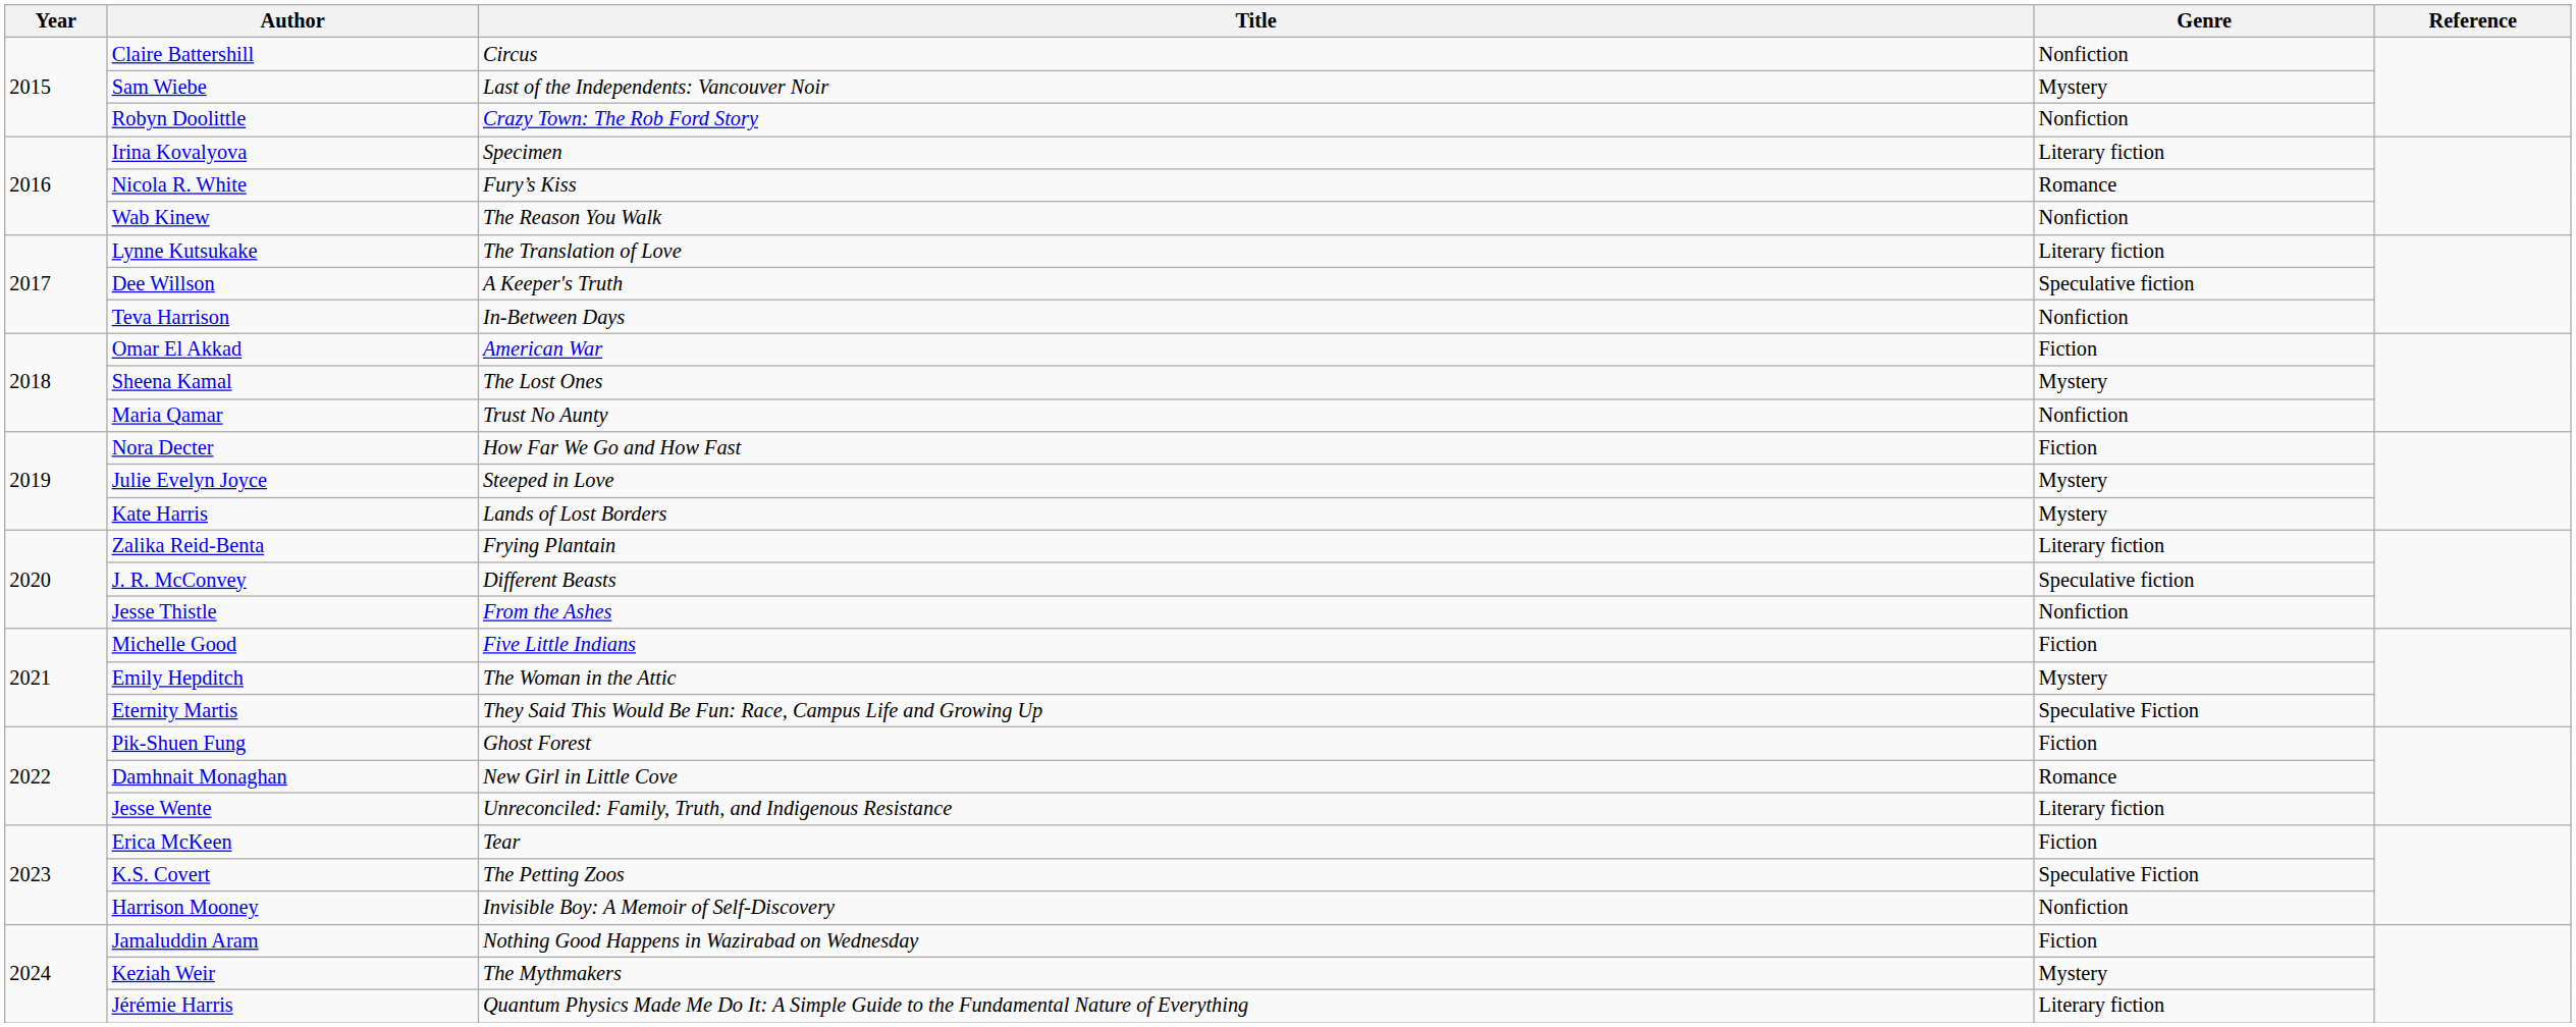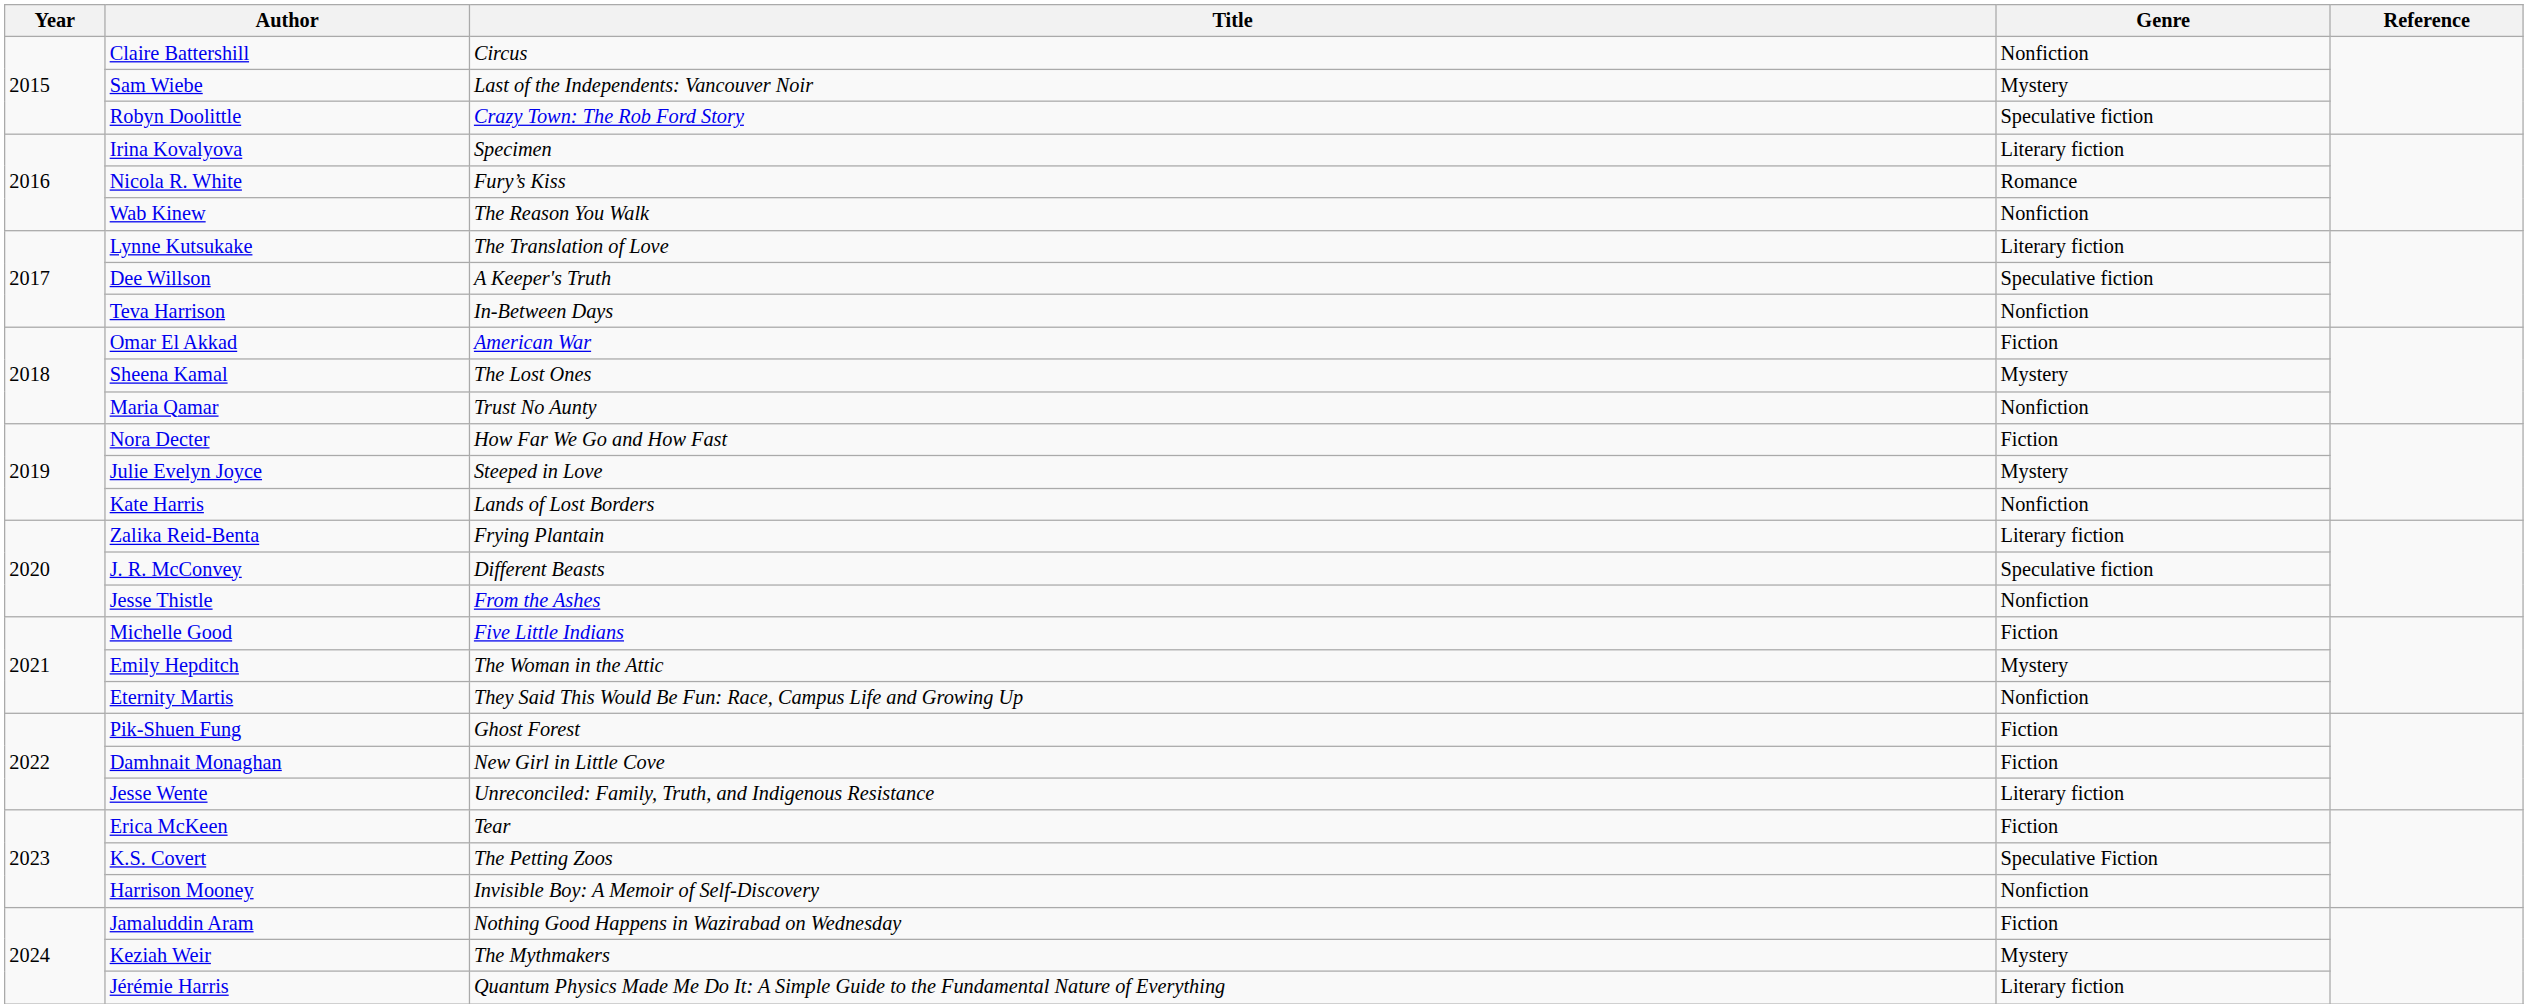 <table class="wikitable" width=100%>
 <tr>
 <th>Year</th>
 <th>Author</th>
 <th>Title</th>
 <th>Genre</th>
 <th>Reference</th>
 </tr>
 <tr>
 <td rowspan=3>2015</td>
 <td><a href='#'>Claire Battershill</a></td>
 <td><em>Circus</em></td>
 <td>Nonfiction</td>
 <td rowspan=3></td>
 </tr>
 <tr>
 <td><a href='#'>Sam Wiebe</a></td>
 <td><em>Last of the Independents: Vancouver Noir</em></td>
 <td>Mystery</td>
 </tr>
 <tr>
 <td><a href='#'>Robyn Doolittle</a></td>
 <td><em><a href='#'>Crazy Town: The Rob Ford Story</a></em></td>
-<td>Nonfiction</td>
+<td>Speculative fiction</td>
 </tr>
 <tr>
 <td rowspan=3>2016</td>
 <td><a href='#'>Irina Kovalyova</a></td>
 <td><em>Specimen</em></td>
 <td>Literary fiction</td>
 <td rowspan=3></td>
 </tr>
 <tr>
 <td><a href='#'>Nicola R. White</a></td>
 <td><em>Fury’s Kiss</em></td>
 <td>Romance</td>
 </tr>
 <tr>
 <td><a href='#'>Wab Kinew</a></td>
 <td><em>The Reason You Walk</em></td>
 <td>Nonfiction</td>
 </tr>
 <tr>
 <td rowspan=3>2017</td>
 <td><a href='#'>Lynne Kutsukake</a></td>
 <td><em>The Translation of Love</em></td>
 <td>Literary fiction</td>
 <td rowspan=3></td>
 </tr>
 <tr>
 <td><a href='#'>Dee Willson</a></td>
 <td><em>A Keeper's Truth</em></td>
 <td>Speculative fiction</td>
 </tr>
 <tr>
 <td><a href='#'>Teva Harrison</a></td>
 <td><em>In-Between Days</em></td>
 <td>Nonfiction</td>
 </tr>
 <tr>
 <td rowspan=3>2018</td>
 <td><a href='#'>Omar El Akkad</a></td>
 <td><em><a href='#'>American War</a></em></td>
 <td>Fiction</td>
 <td rowspan=3></td>
 </tr>
 <tr>
 <td><a href='#'>Sheena Kamal</a></td>
 <td><em>The Lost Ones</em></td>
 <td>Mystery</td>
 </tr>
 <tr>
 <td><a href='#'>Maria Qamar</a></td>
 <td><em>Trust No Aunty</em></td>
 <td>Nonfiction</td>
 </tr>
 <tr>
 <td rowspan=3>2019</td>
 <td><a href='#'>Nora Decter</a></td>
 <td><em>How Far We Go and How Fast</em></td>
 <td>Fiction</td>
 <td rowspan=3></td>
 </tr>
 <tr>
 <td><a href='#'>Julie Evelyn Joyce</a></td>
 <td><em>Steeped in Love</em></td>
 <td>Mystery</td>
 </tr>
 <tr>
 <td><a href='#'>Kate Harris</a></td>
 <td><em>Lands of Lost Borders</em></td>
-<td>Mystery</td>
+<td>Nonfiction</td>
 </tr>
 <tr>
 <td rowspan=3>2020</td>
 <td><a href='#'>Zalika Reid-Benta</a></td>
 <td><em>Frying Plantain</em></td>
 <td>Literary fiction</td>
 <td rowspan=3></td>
 </tr>
 <tr>
 <td><a href='#'>J. R. McConvey</a></td>
 <td><em>Different Beasts</em></td>
 <td>Speculative fiction</td>
 </tr>
 <tr>
 <td><a href='#'>Jesse Thistle</a></td>
 <td><em><a href='#'>From the Ashes</a></em></td>
 <td>Nonfiction</td>
 </tr>
 <tr>
 <td rowspan=3>2021</td>
 <td><a href='#'>Michelle Good</a></td>
 <td><em><a href='#'>Five Little Indians</a></em></td>
 <td>Fiction</td>
 <td rowspan=3></td>
 </tr>
 <tr>
 <td><a href='#'>Emily Hepditch</a></td>
 <td><em>The Woman in the Attic</em></td>
 <td>Mystery</td>
 </tr>
 <tr>
 <td><a href='#'>Eternity Martis</a></td>
 <td><em>They Said This Would Be Fun: Race, Campus Life and Growing Up</em></td>
-<td>Speculative Fiction</td>
+<td>Nonfiction</td>
 </tr>
 <tr>
 <td rowspan=3>2022</td>
 <td><a href='#'>Pik-Shuen Fung</a></td>
 <td><em>Ghost Forest</em></td>
 <td>Fiction</td>
 <td rowspan=3></td>
 </tr>
 <tr>
 <td><a href='#'>Damhnait Monaghan</a></td>
 <td><em>New Girl in Little Cove</em></td>
-<td>Romance</td>
+<td>Fiction</td>
 </tr>
 <tr>
 <td><a href='#'>Jesse Wente</a></td>
 <td><em>Unreconciled: Family, Truth, and Indigenous Resistance</em></td>
 <td>Literary fiction</td>
 </tr>
 <tr>
 <td rowspan=3>2023</td>
 <td><a href='#'>Erica McKeen</a></td>
 <td><em>Tear</em></td>
 <td>Fiction</td>
 <td rowspan=3></td>
 </tr>
 <tr>
 <td><a href='#'>K.S. Covert</a></td>
 <td><em>The Petting Zoos</em></td>
 <td>Speculative Fiction</td>
 </tr>
 <tr>
 <td><a href='#'>Harrison Mooney</a></td>
 <td><em>Invisible Boy: A Memoir of Self-Discovery</em></td>
 <td>Nonfiction</td>
 </tr>
 <tr>
 <td rowspan=3>2024</td>
 <td><a href='#'>Jamaluddin Aram</a></td>
 <td><em>Nothing Good Happens in Wazirabad on Wednesday</em></td>
 <td>Fiction</td>
 <td rowspan=3></td>
 </tr>
 <tr>
 <td><a href='#'>Keziah Weir</a></td>
 <td><em>The Mythmakers</em></td>
 <td>Mystery</td>
 </tr>
 <tr>
 <td><a href='#'>Jérémie Harris</a></td>
 <td><em>Quantum Physics Made Me Do It: A Simple Guide to the Fundamental Nature of Everything</em></td>
 <td>Literary fiction</td>
 </tr>
 </table>
